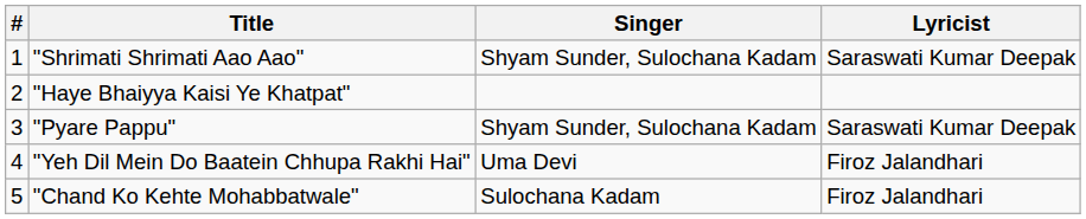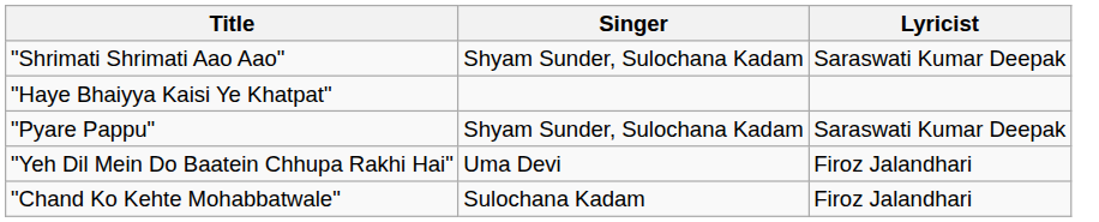 <table class="wikitable" style="font-size:95%;">
 <tr>
-<th>#</th>
 <th>Title</th>
 <th>Singer</th>
 <th>Lyricist</th>
 </tr>
 <tr>
-<td>1</td>
 <td>"Shrimati Shrimati Aao Aao"</td>
 <td>Shyam Sunder, Sulochana Kadam</td>
 <td>Saraswati Kumar Deepak</td>
 </tr>
 <tr>
-<td>2</td>
 <td>"Haye Bhaiyya Kaisi Ye Khatpat"</td>
 <td></td>
 <td></td>
 </tr>
 <tr>
-<td>3</td>
 <td>"Pyare Pappu"</td>
 <td>Shyam Sunder, Sulochana Kadam</td>
 <td>Saraswati Kumar Deepak</td>
 </tr>
 <tr>
-<td>4</td>
 <td>"Yeh Dil Mein Do Baatein Chhupa Rakhi Hai"</td>
 <td>Uma Devi</td>
 <td>Firoz Jalandhari</td>
 </tr>
 <tr>
-<td>5</td>
 <td>"Chand Ko Kehte Mohabbatwale"</td>
 <td>Sulochana Kadam</td>
 <td>Firoz Jalandhari</td>
 </tr>
 </table>
